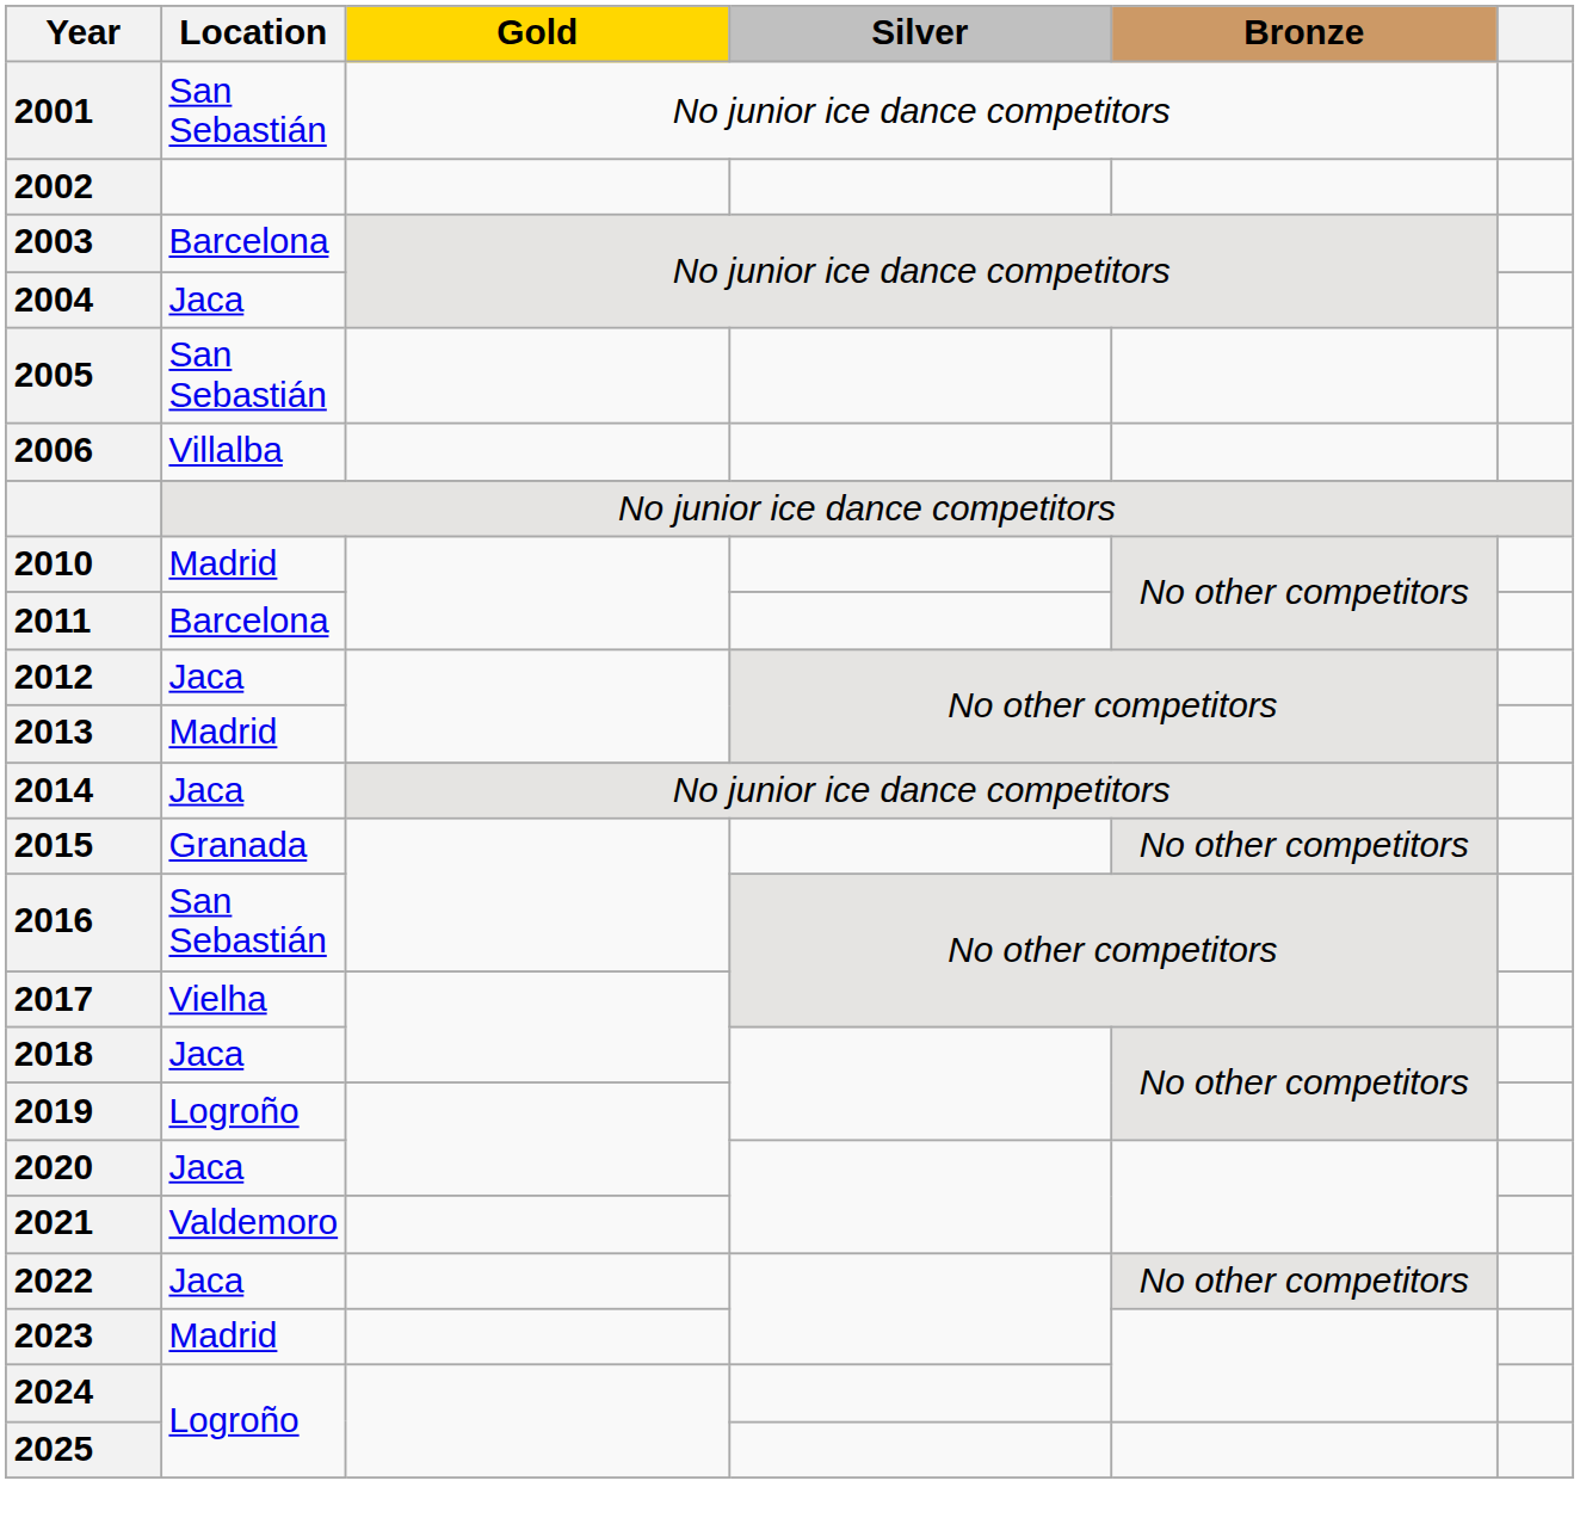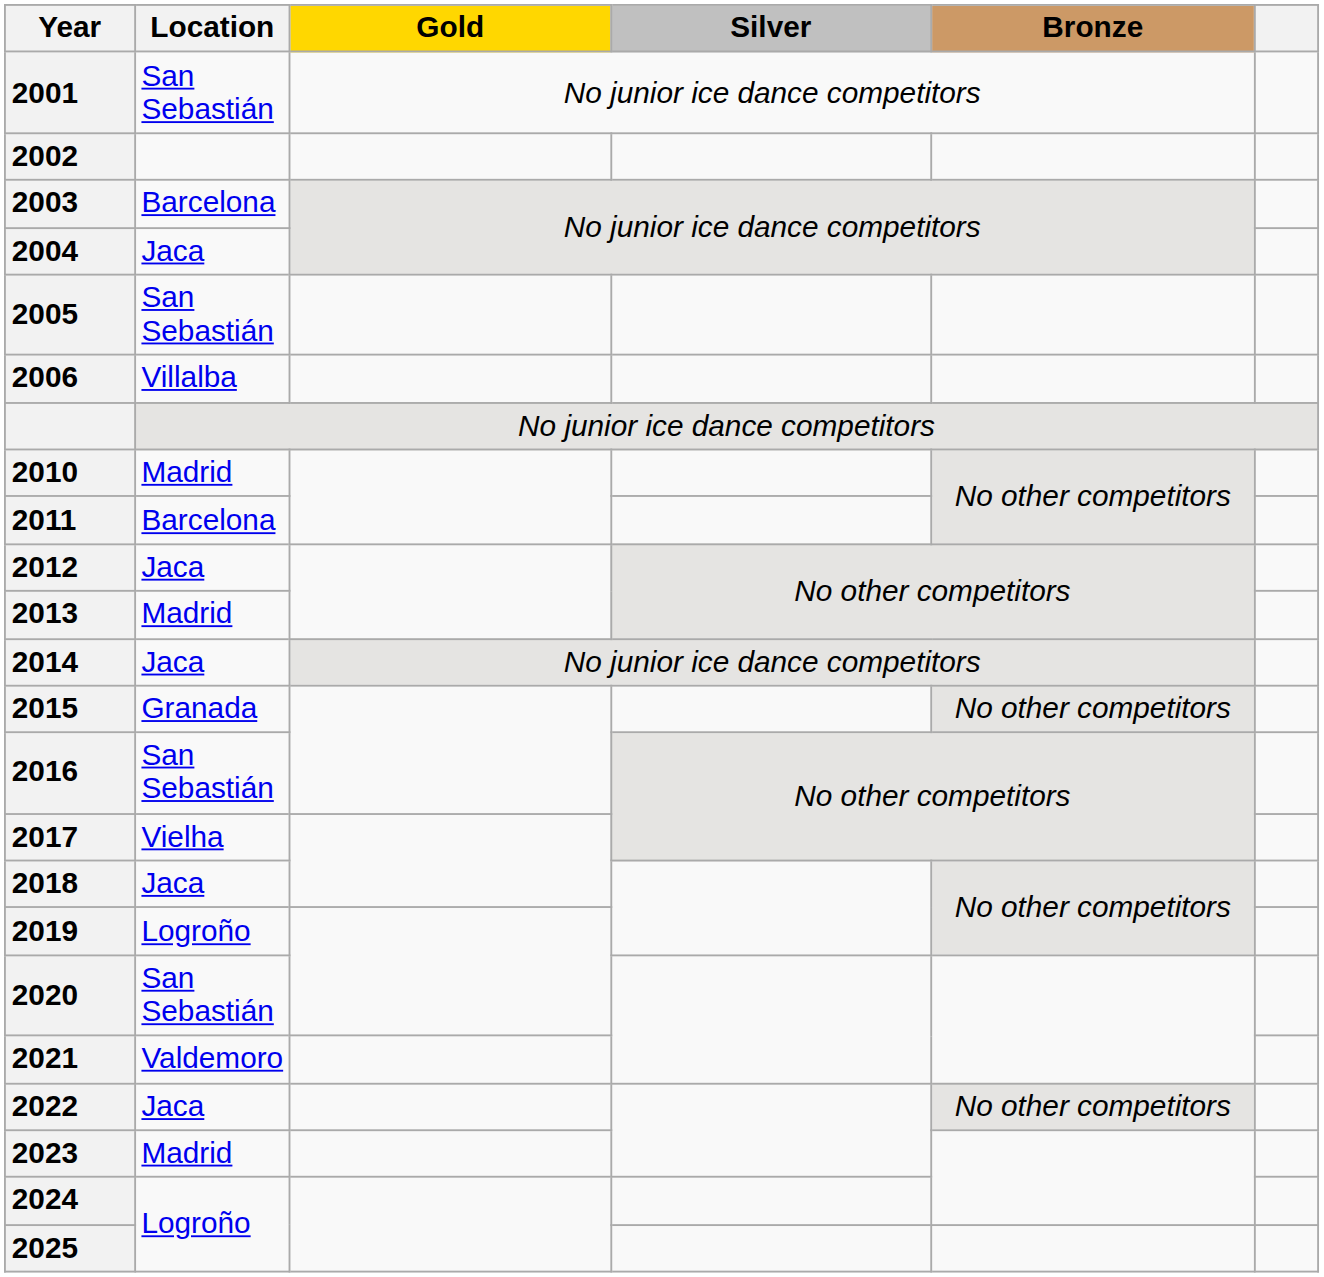 <table class="wikitable unsortable" style="text-align:left; width:80%">
 <tr>
 <th scope="col" style="text-align:center; width:10%">Year</th>
 <th scope="col" style="text-align:center; width:10%">Location</th>
 <td scope="col" style="text-align:center; width:25%; background:gold"><strong>Gold</strong></td>
 <td scope="col" style="text-align:center; width:25%; background:silver"><strong>Silver</strong></td>
 <td scope="col" style="text-align:center; width:25%; background:#c96"><strong>Bronze</strong></td>
 <th scope="col" style="text-align:center; width:5%"></th>
 </tr>
 <tr>
 <th style="text-align: left;">2001</th>
 <td><a href='#'>San Sebastián</a></td>
 <td colspan="3" align="center"><em>No junior ice dance competitors</em></td>
 <td></td>
 </tr>
 <tr>
 <th style="text-align: left;">2002</th>
 <td></td>
 <td align="center"></td>
 <td align="center"></td>
 <td align="center"></td>
 <td></td>
 </tr>
 <tr>
 <th scope="row" style="text-align:left">2003</th>
 <td><a href='#'>Barcelona</a></td>
 <td colspan="3" rowspan="2" align="center" bgcolor="e5e4e2"><em>No junior ice dance competitors</em></td>
 <td></td>
 </tr>
 <tr>
 <th scope="row" style="text-align:left">2004</th>
 <td><a href='#'>Jaca</a></td>
 <td></td>
 </tr>
 <tr>
 <th scope="row" style="text-align:left">2005</th>
 <td><a href='#'>San Sebastián</a></td>
 <td></td>
 <td></td>
 <td></td>
 <td></td>
 </tr>
 <tr>
 <th scope="row" style="text-align:left">2006</th>
 <td><a href='#'>Villalba</a></td>
 <td></td>
 <td></td>
 <td></td>
 <td></td>
 </tr>
 <tr>
 <th scope="row" style="text-align:left"></th>
 <td colspan="5" align="center" bgcolor="e5e4e2"><em>No junior ice dance competitors</em></td>
 </tr>
 <tr>
 <th scope="row" style="text-align:left">2010</th>
 <td><a href='#'>Madrid</a></td>
 <td rowspan="2"></td>
 <td></td>
 <td rowspan="2" align="center" bgcolor="e5e4e2"><em>No other competitors</em></td>
 <td></td>
 </tr>
 <tr>
 <th scope="row" style="text-align:left">2011</th>
 <td><a href='#'>Barcelona</a></td>
 <td></td>
 <td></td>
 </tr>
 <tr>
 <th scope="row" style="text-align:left">2012</th>
 <td><a href='#'>Jaca</a></td>
 <td rowspan="2"></td>
 <td colspan="2" rowspan="2" align="center" bgcolor="e5e4e2"><em>No other competitors</em></td>
 <td></td>
 </tr>
 <tr>
 <th scope="row" style="text-align:left">2013</th>
 <td><a href='#'>Madrid</a></td>
 <td></td>
 </tr>
 <tr>
 <th style="text-align: left;">2014</th>
 <td><a href='#'>Jaca</a></td>
 <td colspan="3" align="center" bgcolor="e5e4e2"><em>No junior ice dance competitors</em></td>
 <td></td>
 </tr>
 <tr>
 <th scope="row" style="text-align:left">2015</th>
 <td><a href='#'>Granada</a></td>
 <td rowspan="2"></td>
 <td></td>
 <td align="center" bgcolor="e5e4e2"><em>No other competitors</em></td>
 <td></td>
 </tr>
 <tr>
 <th scope="row" style="text-align:left">2016</th>
 <td><a href='#'>San Sebastián</a></td>
 <td colspan="2" rowspan="2" align="center" bgcolor="e5e4e2"><em>No other competitors</em></td>
 <td></td>
 </tr>
 <tr>
 <th scope="row" style="text-align:left">2017</th>
 <td><a href='#'>Vielha</a></td>
 <td rowspan="2"></td>
 <td></td>
 </tr>
 <tr>
 <th scope="row" style="text-align:left">2018</th>
 <td><a href='#'>Jaca</a></td>
 <td rowspan="2"></td>
 <td rowspan="2" align="center" bgcolor="e5e4e2"><em>No other competitors</em></td>
 <td></td>
 </tr>
 <tr>
 <th scope="row" style="text-align:left">2019</th>
 <td><a href='#'>Logroño</a></td>
 <td rowspan="2"></td>
 <td></td>
 </tr>
 <tr>
 <th scope="row" style="text-align:left">2020</th>
-<td><a href='#'>Jaca</a></td>
+<td><a href='#'>San Sebastián</a></td>
 <td rowspan="2"></td>
 <td rowspan="2"></td>
 <td></td>
 </tr>
 <tr>
 <th scope="row" style="text-align:left">2021</th>
 <td><a href='#'>Valdemoro</a></td>
 <td></td>
 <td></td>
 </tr>
 <tr>
 <th scope="row" style="text-align:left">2022</th>
 <td><a href='#'>Jaca</a></td>
 <td></td>
 <td rowspan="2"></td>
 <td align="center" bgcolor="e5e4e2"><em>No other competitors</em></td>
 <td></td>
 </tr>
 <tr>
 <th scope="row" style="text-align:left">2023</th>
 <td><a href='#'>Madrid</a></td>
 <td></td>
 <td rowspan="2"></td>
 <td></td>
 </tr>
 <tr>
 <th scope="row" style="text-align:left">2024</th>
 <td rowspan="2"><a href='#'>Logroño</a></td>
 <td rowspan="2"></td>
 <td></td>
 <td></td>
 </tr>
 <tr>
 <th scope="row" style="text-align:left">2025</th>
 <td></td>
 <td></td>
 <td></td>
 </tr>
 </table>
